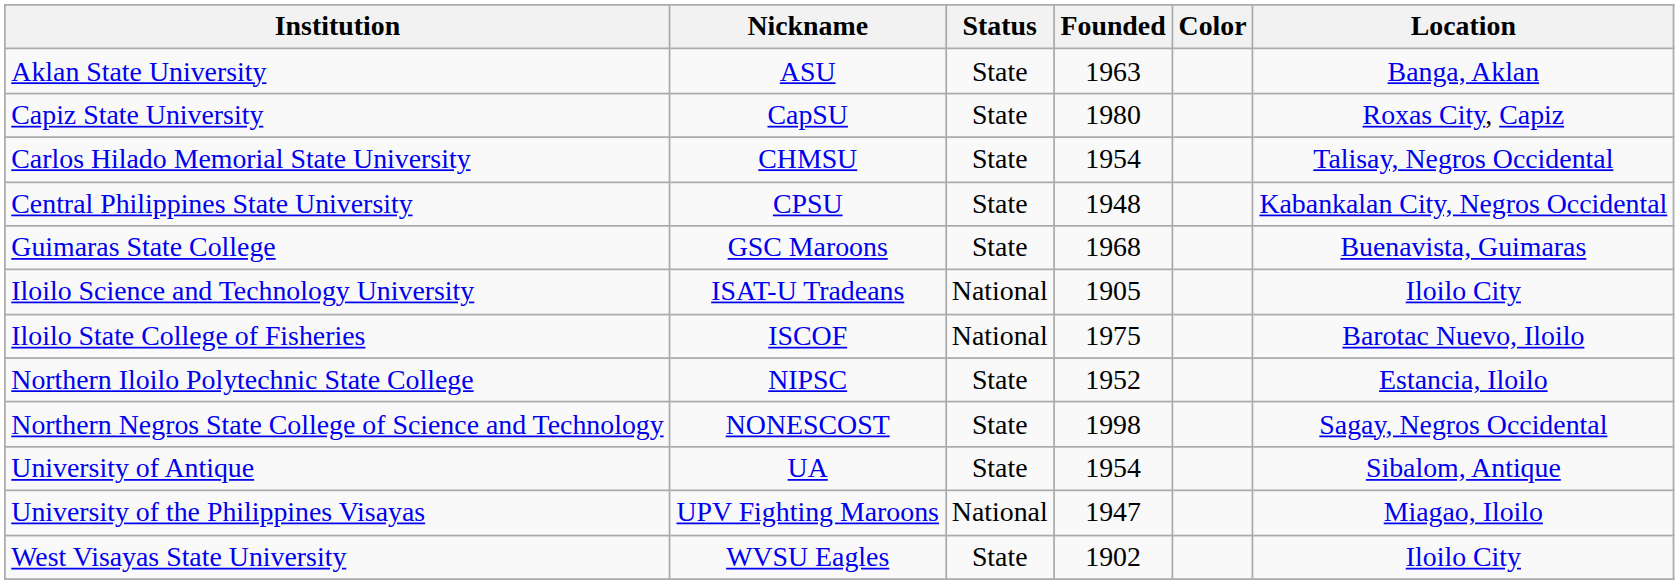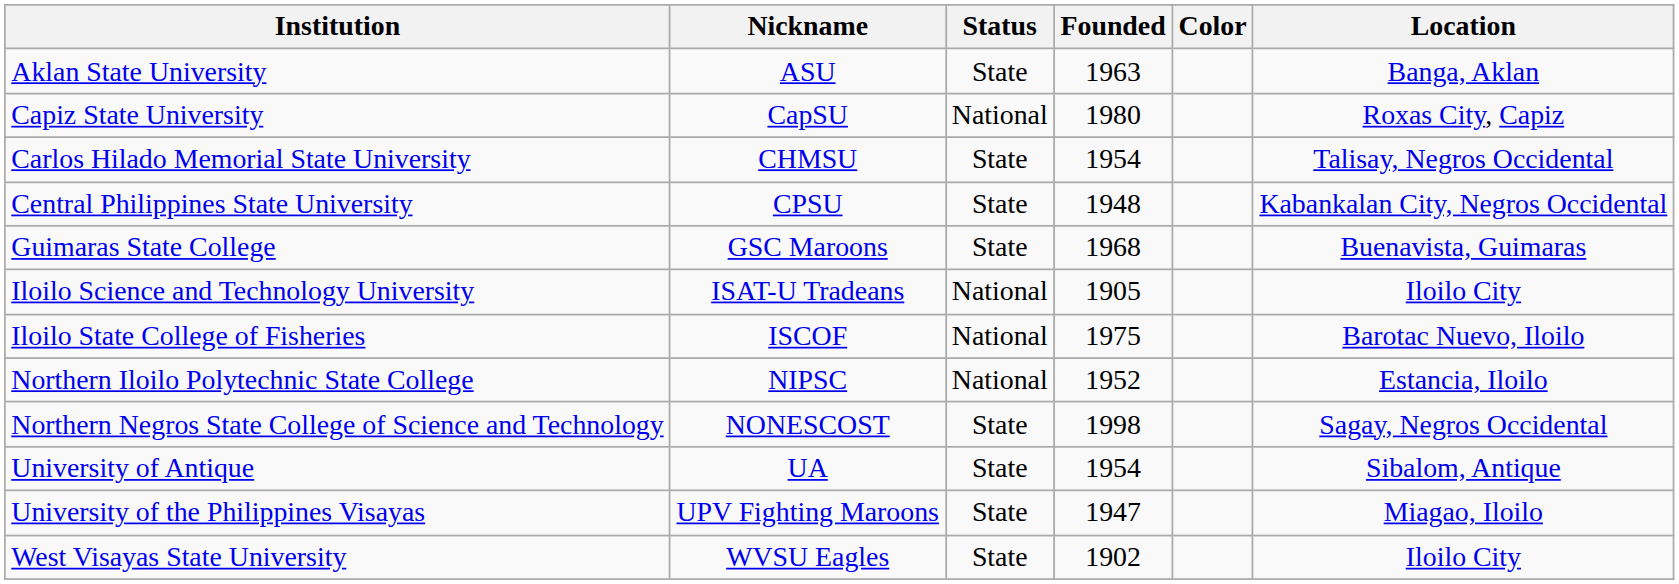 <table class="wikitable sortable">
 <tr>
 <th>Institution</th>
 <th>Nickname</th>
 <th>Status</th>
 <th>Founded</th>
 <th>Color</th>
 <th>Location</th>
 </tr>
 <tr>
 <td><a href='#'>Aklan State University</a></td>
 <td align="center"><a href='#'>ASU</a></td>
 <td align="center">State</td>
 <td align="center">1963</td>
 <td align="center"></td>
 <td align="center"><a href='#'>Banga, Aklan</a></td>
 </tr>
 <tr>
 <td><a href='#'>Capiz State University</a></td>
 <td align="center"><a href='#'>CapSU</a></td>
-<td align="center">State</td>
+<td align="center">National</td>
 <td align="center">1980</td>
 <td align="center"></td>
 <td align="center"><a href='#'>Roxas City</a>, <a href='#'>Capiz</a></td>
 </tr>
 <tr>
 <td><a href='#'>Carlos Hilado Memorial State University </a></td>
 <td align="center"><a href='#'>CHMSU</a></td>
 <td align="center">State</td>
 <td align="center">1954</td>
 <td align="center"></td>
 <td align="center"><a href='#'>Talisay, Negros Occidental</a></td>
 </tr>
 <tr>
 <td><a href='#'>Central Philippines State University</a></td>
 <td align="center"><a href='#'>CPSU</a></td>
 <td align="center">State</td>
 <td align="center">1948</td>
 <td align="center"></td>
 <td align="center"><a href='#'>Kabankalan City, Negros Occidental</a></td>
 </tr>
 <tr>
 <td><a href='#'>Guimaras State College</a></td>
 <td align="center"><a href='#'>GSC Maroons</a></td>
 <td align="center">State</td>
 <td align="center">1968</td>
 <td align="center"></td>
 <td align="center"><a href='#'>Buenavista, Guimaras</a></td>
 </tr>
 <tr>
 <td><a href='#'>Iloilo Science and Technology University</a></td>
 <td align="center"><a href='#'>	ISAT-U Tradeans</a></td>
 <td align="center">National</td>
 <td align="center">1905</td>
 <td align="center"></td>
 <td align="center"><a href='#'>Iloilo City</a></td>
 </tr>
 <tr>
 <td><a href='#'>Iloilo State College of Fisheries</a></td>
 <td align="center"><a href='#'>ISCOF</a></td>
 <td align="center">National</td>
 <td align="center">1975</td>
 <td align="center"></td>
 <td align="center"><a href='#'>Barotac Nuevo, Iloilo</a></td>
 </tr>
 <tr>
 <td><a href='#'>Northern Iloilo Polytechnic State College</a></td>
 <td align="center"><a href='#'>NIPSC</a></td>
-<td align="center">State</td>
+<td align="center">National</td>
 <td align="center">1952</td>
 <td align="center"></td>
 <td align="center"><a href='#'>Estancia, Iloilo</a></td>
 </tr>
 <tr>
 <td><a href='#'>Northern Negros State College of Science and Technology</a></td>
 <td align="center"><a href='#'>NONESCOST</a></td>
 <td align="center">State</td>
 <td align="center">1998</td>
 <td align="center"></td>
 <td align="center"><a href='#'>Sagay, Negros Occidental</a></td>
 </tr>
 <tr>
 <td><a href='#'>University of Antique</a></td>
 <td align="center"><a href='#'>UA</a></td>
 <td align="center">State</td>
 <td align="center">1954</td>
 <td align="center"></td>
 <td align="center"><a href='#'>Sibalom, Antique</a></td>
 </tr>
 <tr>
 <td><a href='#'>University of the Philippines Visayas</a></td>
 <td align="center"><a href='#'>UPV Fighting Maroons</a></td>
-<td align="center">National</td>
+<td align="center">State</td>
 <td align="center">1947</td>
 <td align="center"></td>
 <td align="center"><a href='#'>Miagao, Iloilo</a></td>
 </tr>
 <tr>
 <td><a href='#'>West Visayas State University</a></td>
 <td align="center"><a href='#'>WVSU Eagles</a></td>
 <td align="center">State</td>
 <td align="center">1902</td>
 <td align="center"></td>
 <td align="center"><a href='#'>Iloilo City</a></td>
 </tr>
 </table>
